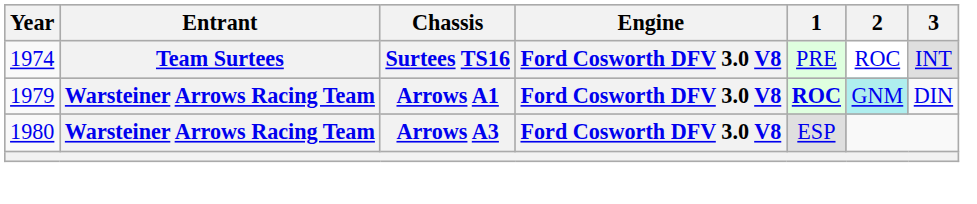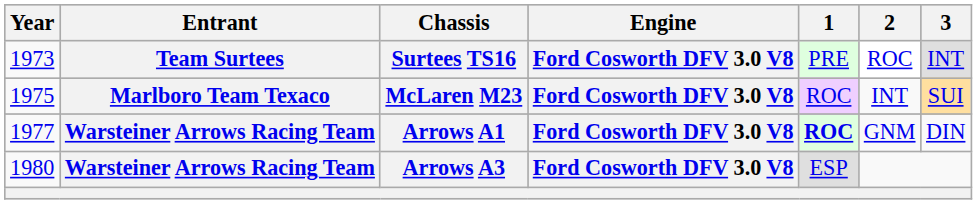 <table class="wikitable" style="text-align:center; font-size:85%">
 <tr>
 <th>Year</th>
 <th>Entrant</th>
 <th>Chassis</th>
 <th>Engine</th>
 <th>1</th>
 <th>2</th>
 <th>3</th>
 </tr>
 <tr>
-<td><a href='#'>1974</a></td>
+<td><a href='#'>1973</a></td>
 <th nowrap><a href='#'>Team Surtees</a></th>
 <th nowrap><a href='#'>Surtees</a> <a href='#'>TS16</a></th>
 <th nowrap><a href='#'>Ford Cosworth DFV</a> 3.0 <a href='#'>V8</a></th>
 <td style="background:#DFFFDF;"><a href='#'>PRE</a><br></td>
 <td style="background:#FFFFFF;"><a href='#'>ROC</a><br></td>
 <td style="background:#DFDFDF;"><a href='#'>INT</a><br></td>
 </tr>
 <tr>
-<td><a href='#'>1979</a></td>
+<td><a href='#'>1975</a></td>
+<th nowrap><a href='#'>Marlboro Team Texaco</a></th>
+<th nowrap><a href='#'>McLaren</a> <a href='#'>M23</a></th>
+<th nowrap><a href='#'>Ford Cosworth DFV</a> 3.0 <a href='#'>V8</a></th>
+<td style="background:#EFCFFF;"><a href='#'>ROC</a><br></td>
+<td><a href='#'>INT</a></td>
+<td style="background:#FFDF9F;"><a href='#'>SUI</a><br></td>
+</tr>
+<tr>
+<td><a href='#'>1977</a></td>
 <th nowrap><a href='#'>Warsteiner</a> <a href='#'>Arrows Racing Team</a></th>
 <th nowrap><a href='#'>Arrows</a> <a href='#'>A1</a></th>
 <th nowrap><a href='#'>Ford Cosworth DFV</a> 3.0 <a href='#'>V8</a></th>
 <td style="background:#DFFFDF;"><strong><a href='#'>ROC</a><br></strong></td>
-<td style="background: paleturquoise;"><a href='#'>GNM</a></td>
+<td><a href='#'>GNM</a></td>
 <td><a href='#'>DIN</a></td>
 </tr>
 <tr>
 <td><a href='#'>1980</a></td>
 <th nowrap><a href='#'>Warsteiner</a> <a href='#'>Arrows Racing Team</a></th>
 <th nowrap><a href='#'>Arrows</a> <a href='#'>A3</a></th>
 <th nowrap><a href='#'>Ford Cosworth DFV</a> 3.0 <a href='#'>V8</a></th>
 <td style="background:#DFDFDF;"><a href='#'>ESP</a><br></td>
 <td colspan=2></td>
 </tr>
 <tr>
 <th colspan="7"></th>
 </tr>
 </table>
